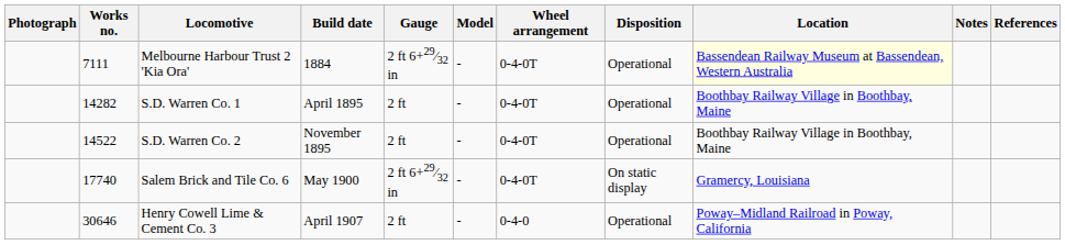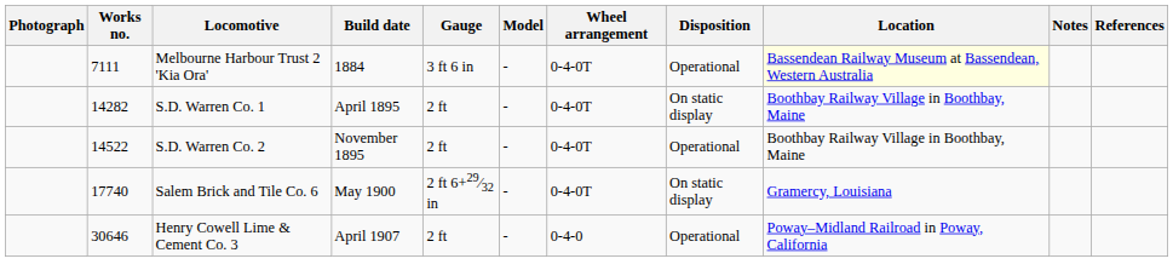 <table class="wikitable">
 <tr>
 <th>Photograph</th>
 <th>Works no.</th>
 <th>Locomotive</th>
 <th>Build date</th>
 <th>Gauge</th>
 <th>Model</th>
 <th>Wheel arrangement</th>
 <th>Disposition</th>
 <th>Location</th>
 <th>Notes</th>
 <th>References</th>
 </tr>
 <tr>
 <td></td>
 <td>7111</td>
 <td>Melbourne Harbour Trust 2 'Kia Ora'</td>
 <td>1884</td>
-<td>2 ft 6+<sup>29</sup>⁄<sub>32</sub> in</td>
+<td>3 ft 6 in</td>
 <td>-</td>
 <td>0-4-0T</td>
 <td>Operational</td>
 <td style="background: lightyellow;"><a href='#'>Bassendean Railway Museum</a> at <a href='#'>Bassendean, Western Australia</a></td>
 <td></td>
 <td></td>
 </tr>
 <tr>
 <td></td>
 <td>14282</td>
 <td>S.D. Warren Co. 1</td>
 <td>April 1895</td>
 <td>2 ft</td>
 <td>-</td>
 <td>0-4-0T</td>
-<td>Operational</td>
+<td>On static display</td>
 <td><a href='#'>Boothbay Railway Village</a> in <a href='#'>Boothbay, Maine</a></td>
 <td></td>
 <td></td>
 </tr>
 <tr>
 <td></td>
 <td>14522</td>
 <td>S.D. Warren Co. 2</td>
 <td>November 1895</td>
 <td>2 ft</td>
 <td>-</td>
 <td>0-4-0T</td>
 <td>Operational</td>
 <td>Boothbay Railway Village in Boothbay, Maine</td>
 <td></td>
 <td></td>
 </tr>
 <tr>
 <td></td>
 <td>17740</td>
 <td>Salem Brick and Tile Co. 6</td>
 <td>May 1900</td>
 <td>2 ft 6+<sup>29</sup>⁄<sub>32</sub> in</td>
 <td>-</td>
 <td>0-4-0T</td>
 <td>On static display</td>
 <td><a href='#'>Gramercy, Louisiana</a></td>
 <td></td>
 <td></td>
 </tr>
 <tr>
 <td></td>
 <td>30646</td>
 <td>Henry Cowell Lime & Cement Co. 3</td>
 <td>April 1907</td>
 <td>2 ft</td>
 <td>-</td>
 <td>0-4-0</td>
 <td>Operational</td>
 <td><a href='#'>Poway–Midland Railroad</a> in <a href='#'>Poway, California</a></td>
 <td></td>
 <td></td>
 </tr>
 </table>
